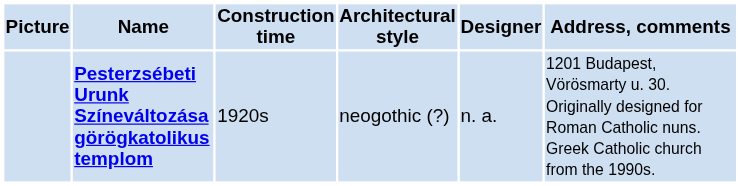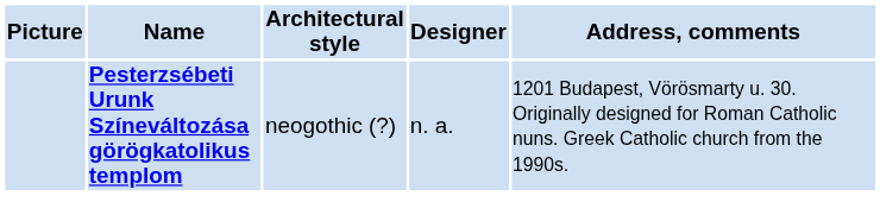 <table width="100%">
 <tr>
 <th bgcolor="#CEDFF2" width="8%">Picture</th>
 <th bgcolor="#CEDFF2" width="20%">Name</th>
-<th bgcolor="#CEDFF2" width="10%">Construction time</th>
 <th bgcolor="#CEDFF2" width="10%">Architectural style</th>
 <th bgcolor="#CEDFF2" width="10%">Designer</th>
 <th bgcolor="#CEDFF2" width="42%">Address, comments</th>
 </tr>
 <tr>
 <td bgcolor="#CEDFF2"></td>
 <td bgcolor="#CEDFF2"><strong><a href='#'>Pesterzsébeti Urunk Színeváltozása görögkatolikus templom</a></strong></td>
-<td bgcolor="#CEDFF2">1920s</td>
 <td bgcolor="#CEDFF2">neogothic  (?)</td>
 <td bgcolor="#CEDFF2">n. a.</td>
 <td bgcolor="#CEDFF2"><small>1201 Budapest, Vörösmarty u. 30. Originally designed for Roman Catholic nuns. Greek Catholic church from the 1990s.</small></td>
 </tr>
 </table>
